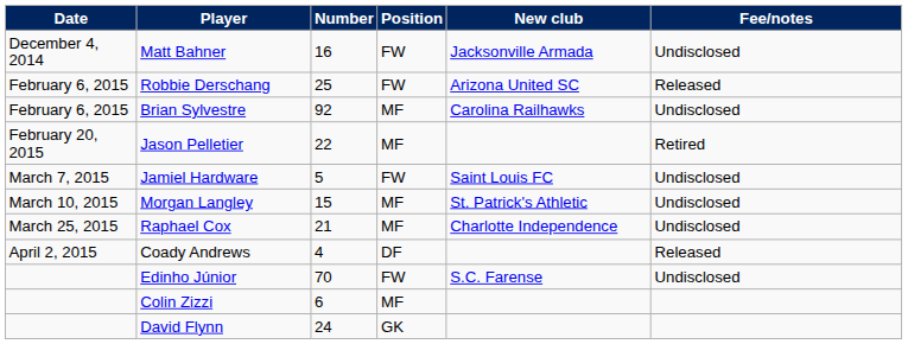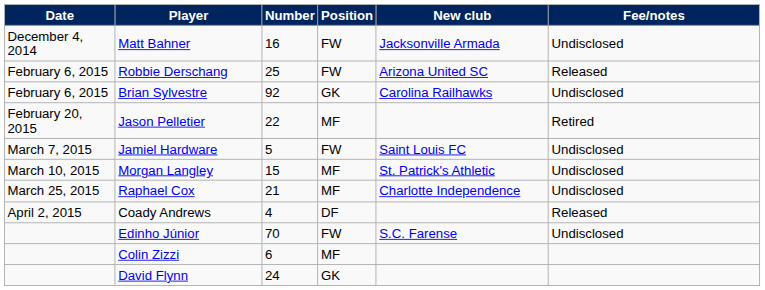 <table class="wikitable" style="text-align:left; font-size:95%;">
 <tr>
 <th style="color:white; background:#00245D; width:125px;">Date</th>
 <th style="color:white; background:#00245D; width:170px;">Player</th>
 <th style="color:white; background:#00245D; width:50px;">Number</th>
 <th style="color:white; background:#00245D; width:50px;">Position</th>
 <th style="color:white; background:#00245D; width:200px;">New club</th>
 <th style="color:white; background:#00245D; width:250px;">Fee/notes</th>
 </tr>
 <tr>
 <td>December 4, 2014</td>
 <td> <a href='#'>Matt Bahner</a></td>
 <td>16</td>
 <td>FW</td>
 <td> <a href='#'>Jacksonville Armada</a></td>
 <td>Undisclosed</td>
 </tr>
 <tr>
 <td>February 6, 2015</td>
 <td> <a href='#'>Robbie Derschang</a></td>
 <td>25</td>
 <td>FW</td>
 <td> <a href='#'>Arizona United SC</a></td>
 <td>Released</td>
 </tr>
 <tr>
 <td>February 6, 2015</td>
 <td> <a href='#'>Brian Sylvestre</a></td>
 <td>92</td>
-<td>MF</td>
+<td>GK</td>
 <td> <a href='#'>Carolina Railhawks</a></td>
 <td>Undisclosed</td>
 </tr>
 <tr>
 <td>February 20, 2015</td>
 <td> <a href='#'>Jason Pelletier</a></td>
 <td>22</td>
 <td>MF</td>
 <td></td>
 <td>Retired</td>
 </tr>
 <tr>
 <td>March 7, 2015</td>
 <td> <a href='#'>Jamiel Hardware</a></td>
 <td>5</td>
 <td>FW</td>
 <td> <a href='#'>Saint Louis FC</a></td>
 <td>Undisclosed</td>
 </tr>
 <tr>
 <td>March 10, 2015</td>
 <td> <a href='#'>Morgan Langley</a></td>
 <td>15</td>
 <td>MF</td>
 <td> <a href='#'>St. Patrick's Athletic</a></td>
 <td>Undisclosed</td>
 </tr>
 <tr>
 <td>March 25, 2015</td>
 <td> <a href='#'>Raphael Cox</a></td>
 <td>21</td>
 <td>MF</td>
 <td> <a href='#'>Charlotte Independence</a></td>
 <td>Undisclosed</td>
 </tr>
 <tr>
 <td>April 2, 2015</td>
 <td> Coady Andrews</td>
 <td>4</td>
 <td>DF</td>
 <td></td>
 <td>Released</td>
 </tr>
 <tr>
 <td></td>
 <td> <a href='#'>Edinho Júnior</a></td>
 <td>70</td>
 <td>FW</td>
 <td> <a href='#'>S.C. Farense</a></td>
 <td>Undisclosed</td>
 </tr>
 <tr>
 <td></td>
 <td> <a href='#'>Colin Zizzi</a></td>
 <td>6</td>
 <td>MF</td>
 <td></td>
 <td></td>
 </tr>
 <tr>
 <td></td>
 <td> <a href='#'>David Flynn</a></td>
 <td>24</td>
 <td>GK</td>
 <td></td>
 <td></td>
 </tr>
 </table>
